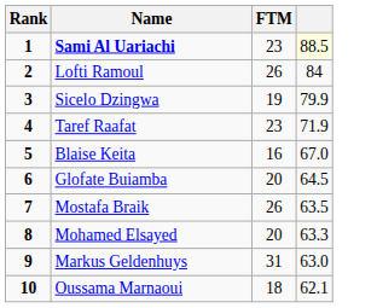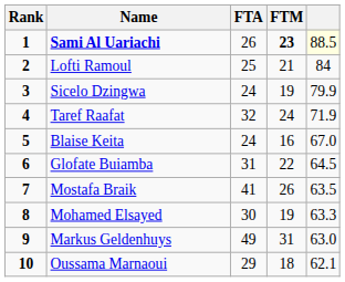 <table class="wikitable" style="text-align:center; font-size:90%;">
 <tr>
 <th width=10px>Rank</th>
 <th width=170px>Name</th>
+<th width=10px>FTA</th>
 <th width=10px>FTM</th>
 <th width=10px></th>
 </tr>
 <tr>
 <td><strong>1</strong></td>
 <td align=left> <strong><a href='#'>Sami Al Uariachi</a></strong></td>
-<td>23</td>
+<td>26</td>
+<td><strong>23</strong></td>
 <td style="background: lightyellow;">88.5</td>
 </tr>
 <tr>
 <td><strong>2</strong></td>
 <td align=left> <a href='#'>Lofti Ramoul</a></td>
-<td>26</td>
+<td>25</td>
+<td>21</td>
 <td>84</td>
 </tr>
 <tr>
 <td><strong>3</strong></td>
 <td align=left> <a href='#'>Sicelo Dzingwa</a></td>
+<td>24</td>
 <td>19</td>
 <td>79.9</td>
 </tr>
 <tr>
 <td><strong>4</strong></td>
 <td align=left> <a href='#'>Taref Raafat</a></td>
-<td>23</td>
+<td>32</td>
+<td>24</td>
 <td>71.9</td>
 </tr>
 <tr>
 <td><strong>5</strong></td>
 <td align=left> <a href='#'>Blaise Keita</a></td>
+<td>24</td>
 <td>16</td>
 <td>67.0</td>
 </tr>
 <tr>
 <td><strong>6</strong></td>
 <td align=left> <a href='#'>Glofate Buiamba</a></td>
-<td>20</td>
+<td>31</td>
+<td>22</td>
 <td>64.5</td>
 </tr>
 <tr>
 <td><strong>7</strong></td>
 <td align=left> <a href='#'>Mostafa Braik</a></td>
+<td>41</td>
 <td>26</td>
 <td>63.5</td>
 </tr>
 <tr>
 <td><strong>8</strong></td>
 <td align=left> <a href='#'>Mohamed Elsayed</a></td>
-<td>20</td>
+<td>30</td>
+<td>19</td>
 <td>63.3</td>
 </tr>
 <tr>
 <td><strong>9</strong></td>
 <td align=left> <a href='#'>Markus Geldenhuys</a></td>
+<td>49</td>
 <td>31</td>
 <td>63.0</td>
 </tr>
 <tr>
 <td><strong>10</strong></td>
 <td align=left> <a href='#'>Oussama Marnaoui</a></td>
+<td>29</td>
 <td>18</td>
 <td>62.1</td>
 </tr>
 </table>
